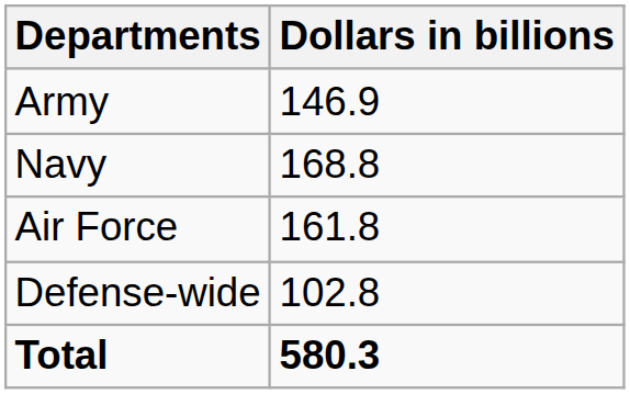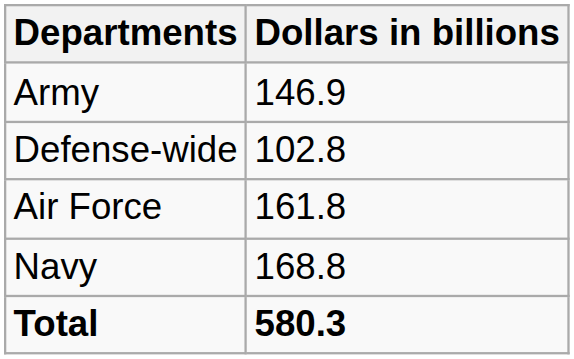 <table class="wikitable">
 <tr>
 <th>Departments</th>
 <th>Dollars in billions</th>
 </tr>
 <tr>
 <td>Army</td>
 <td>146.9</td>
 </tr>
 <tr>
-<td>Navy</td>
-<td>168.8</td>
+<td>Defense-wide</td>
+<td>102.8</td>
 </tr>
 <tr>
 <td>Air Force</td>
 <td>161.8</td>
 </tr>
 <tr>
-<td>Defense-wide</td>
-<td>102.8</td>
+<td>Navy</td>
+<td>168.8</td>
 </tr>
 <tr>
 <td><strong>Total</strong></td>
 <td><strong>580.3</strong></td>
 </tr>
 </table>
